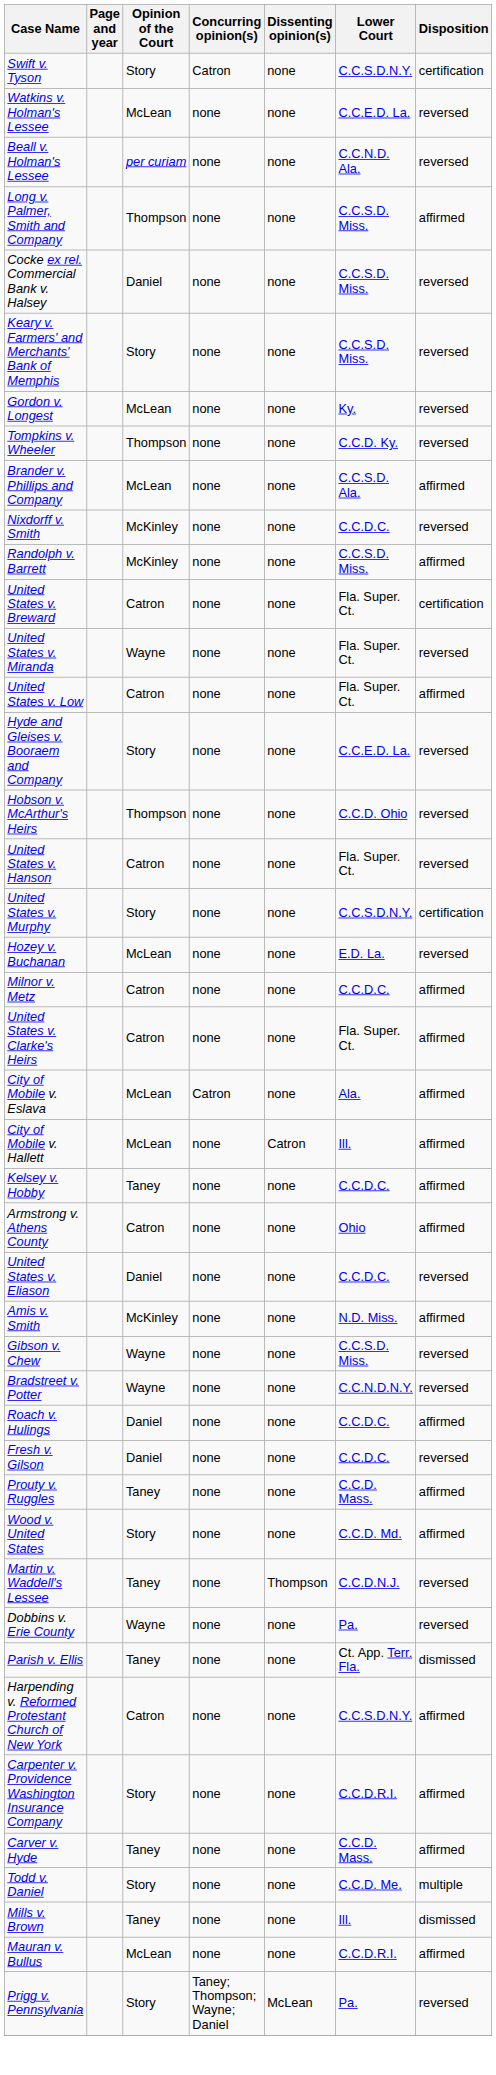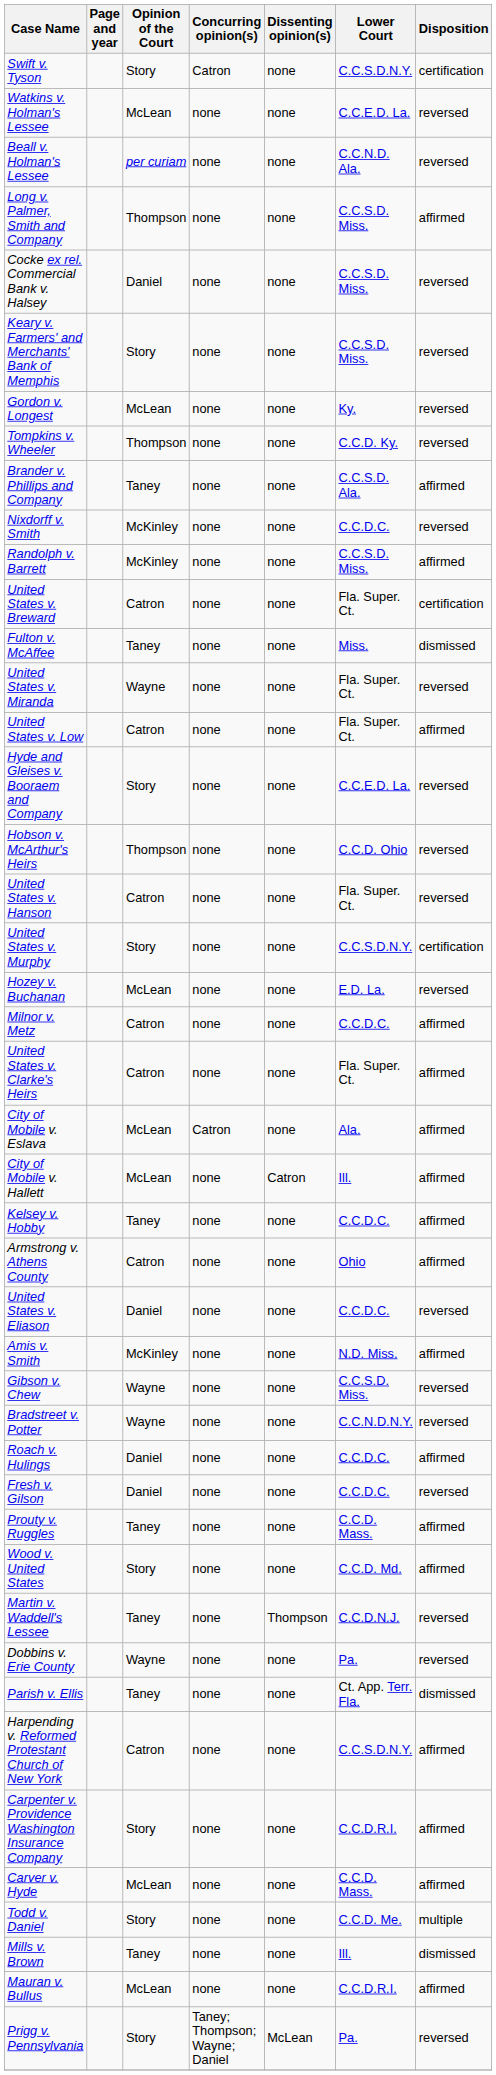 <table class="wikitable sortable">
 <tr>
 <th scope="col" style="width: 400px;">Case Name</th>
 <th scope="col" style="width: 95px;">Page and year</th>
 <th scope="col" style="width: 10px;">Opinion of the Court</th>
 <th scope="col" style="width: 10px;">Concurring opinion(s)</th>
 <th scope="col" style="width: 10px;">Dissenting opinion(s)</th>
 <th scope="col" style="width: 116px;">Lower Court</th>
 <th scope="col" style="width: 116px;">Disposition</th>
 </tr>
 <tr>
 <td><em><a href='#'>Swift v. Tyson</a></em></td>
 <td align="right"></td>
 <td>Story</td>
 <td>Catron</td>
 <td>none</td>
 <td><a href='#'>C.C.S.D.N.Y.</a></td>
 <td>certification</td>
 </tr>
 <tr>
 <td><em><a href='#'>Watkins v. Holman's Lessee</a></em></td>
 <td align="right"></td>
 <td>McLean</td>
 <td>none</td>
 <td>none</td>
 <td><a href='#'>C.C.E.D. La.</a></td>
 <td>reversed</td>
 </tr>
 <tr>
 <td><em><a href='#'>Beall v. Holman's Lessee</a></em></td>
 <td align="right"></td>
 <td><em><a href='#'>per curiam</a></em></td>
 <td>none</td>
 <td>none</td>
 <td><a href='#'>C.C.N.D. Ala.</a></td>
 <td>reversed</td>
 </tr>
 <tr>
 <td><em><a href='#'>Long v. Palmer, Smith and Company</a></em></td>
 <td align="right"></td>
 <td>Thompson</td>
 <td>none</td>
 <td>none</td>
 <td><a href='#'>C.C.S.D. Miss.</a></td>
 <td>affirmed</td>
 </tr>
 <tr>
 <td><em>Cocke <a href='#'>ex rel.</a> Commercial Bank v. Halsey</em></td>
 <td align="right"></td>
 <td>Daniel</td>
 <td>none</td>
 <td>none</td>
 <td><a href='#'>C.C.S.D. Miss.</a></td>
 <td>reversed</td>
 </tr>
 <tr>
 <td><em><a href='#'>Keary v. Farmers' and Merchants' Bank of Memphis</a></em></td>
 <td align="right"></td>
 <td>Story</td>
 <td>none</td>
 <td>none</td>
 <td><a href='#'>C.C.S.D. Miss.</a></td>
 <td>reversed</td>
 </tr>
 <tr>
 <td><em><a href='#'>Gordon v. Longest</a></em></td>
 <td align="right"></td>
 <td>McLean</td>
 <td>none</td>
 <td>none</td>
 <td><a href='#'>Ky.</a></td>
 <td>reversed</td>
 </tr>
 <tr>
 <td><em><a href='#'>Tompkins v. Wheeler</a></em></td>
 <td align="right"></td>
 <td>Thompson</td>
 <td>none</td>
 <td>none</td>
 <td><a href='#'>C.C.D. Ky.</a></td>
 <td>reversed</td>
 </tr>
 <tr>
 <td><em><a href='#'>Brander v. Phillips and Company</a></em></td>
 <td align="right"></td>
-<td>McLean</td>
+<td>Taney</td>
 <td>none</td>
 <td>none</td>
 <td><a href='#'>C.C.S.D. Ala.</a></td>
 <td>affirmed</td>
 </tr>
 <tr>
 <td><em><a href='#'>Nixdorff v. Smith</a></em></td>
 <td align="right"></td>
 <td>McKinley</td>
 <td>none</td>
 <td>none</td>
 <td><a href='#'>C.C.D.C.</a></td>
 <td>reversed</td>
 </tr>
 <tr>
 <td><em><a href='#'>Randolph v. Barrett</a></em></td>
 <td align="right"></td>
 <td>McKinley</td>
 <td>none</td>
 <td>none</td>
 <td><a href='#'>C.C.S.D. Miss.</a></td>
 <td>affirmed</td>
 </tr>
 <tr>
 <td><em><a href='#'>United States v. Breward</a></em></td>
 <td align="right"></td>
 <td>Catron</td>
 <td>none</td>
 <td>none</td>
 <td>Fla. Super. Ct.</td>
 <td>certification</td>
+</tr>
+<tr>
+<td><em><a href='#'>Fulton v. McAffee</a></em></td>
+<td align="right"></td>
+<td>Taney</td>
+<td>none</td>
+<td>none</td>
+<td><a href='#'>Miss.</a></td>
+<td>dismissed</td>
 </tr>
 <tr>
 <td><em><a href='#'>United States v. Miranda</a></em></td>
 <td align="right"></td>
 <td>Wayne</td>
 <td>none</td>
 <td>none</td>
 <td>Fla. Super. Ct.</td>
 <td>reversed</td>
 </tr>
 <tr>
 <td><em><a href='#'>United States v. Low</a></em></td>
 <td align="right"></td>
 <td>Catron</td>
 <td>none</td>
 <td>none</td>
 <td>Fla. Super. Ct.</td>
 <td>affirmed</td>
 </tr>
 <tr>
 <td><em><a href='#'>Hyde and Gleises v. Booraem and Company</a></em></td>
 <td align="right"></td>
 <td>Story</td>
 <td>none</td>
 <td>none</td>
 <td><a href='#'>C.C.E.D. La.</a></td>
 <td>reversed</td>
 </tr>
 <tr>
 <td><em><a href='#'>Hobson v. McArthur's Heirs</a></em></td>
 <td align="right"></td>
 <td>Thompson</td>
 <td>none</td>
 <td>none</td>
 <td><a href='#'>C.C.D. Ohio</a></td>
 <td>reversed</td>
 </tr>
 <tr>
 <td><em><a href='#'>United States v. Hanson</a></em></td>
 <td align="right"></td>
 <td>Catron</td>
 <td>none</td>
 <td>none</td>
 <td>Fla. Super. Ct.</td>
 <td>reversed</td>
 </tr>
 <tr>
 <td><em><a href='#'>United States v. Murphy</a></em></td>
 <td align="right"></td>
 <td>Story</td>
 <td>none</td>
 <td>none</td>
 <td><a href='#'>C.C.S.D.N.Y.</a></td>
 <td>certification</td>
 </tr>
 <tr>
 <td><em><a href='#'>Hozey v. Buchanan</a></em></td>
 <td align="right"></td>
 <td>McLean</td>
 <td>none</td>
 <td>none</td>
 <td><a href='#'>E.D. La.</a></td>
 <td>reversed</td>
 </tr>
 <tr>
 <td><em><a href='#'>Milnor v. Metz</a></em></td>
 <td align="right"></td>
 <td>Catron</td>
 <td>none</td>
 <td>none</td>
 <td><a href='#'>C.C.D.C.</a></td>
 <td>affirmed</td>
 </tr>
 <tr>
 <td><em><a href='#'>United States v. Clarke's Heirs</a></em></td>
 <td align="right"></td>
 <td>Catron</td>
 <td>none</td>
 <td>none</td>
 <td>Fla. Super. Ct.</td>
 <td>affirmed</td>
 </tr>
 <tr>
 <td><em><a href='#'>City of Mobile</a> v. Eslava</em></td>
 <td align="right"></td>
 <td>McLean</td>
 <td>Catron</td>
 <td>none</td>
 <td><a href='#'>Ala.</a></td>
 <td>affirmed</td>
 </tr>
 <tr>
 <td><em><a href='#'>City of Mobile</a> v. Hallett</em></td>
 <td align="right"></td>
 <td>McLean</td>
 <td>none</td>
 <td>Catron</td>
 <td><a href='#'>Ill.</a></td>
 <td>affirmed</td>
 </tr>
 <tr>
 <td><em><a href='#'>Kelsey v. Hobby</a></em></td>
 <td align="right"></td>
 <td>Taney</td>
 <td>none</td>
 <td>none</td>
 <td><a href='#'>C.C.D.C.</a></td>
 <td>affirmed</td>
 </tr>
 <tr>
 <td><em>Armstrong v. <a href='#'>Athens County</a></em></td>
 <td align="right"></td>
 <td>Catron</td>
 <td>none</td>
 <td>none</td>
 <td><a href='#'>Ohio</a></td>
 <td>affirmed</td>
 </tr>
 <tr>
 <td><em><a href='#'>United States v. Eliason</a></em></td>
 <td align="right"></td>
 <td>Daniel</td>
 <td>none</td>
 <td>none</td>
 <td><a href='#'>C.C.D.C.</a></td>
 <td>reversed</td>
 </tr>
 <tr>
 <td><em><a href='#'>Amis v. Smith</a></em></td>
 <td align="right"></td>
 <td>McKinley</td>
 <td>none</td>
 <td>none</td>
 <td><a href='#'>N.D. Miss.</a></td>
 <td>affirmed</td>
 </tr>
 <tr>
 <td><em><a href='#'>Gibson v. Chew</a></em></td>
 <td align="right"></td>
 <td>Wayne</td>
 <td>none</td>
 <td>none</td>
 <td><a href='#'>C.C.S.D. Miss.</a></td>
 <td>reversed</td>
 </tr>
 <tr>
 <td><em><a href='#'>Bradstreet v. Potter</a></em></td>
 <td align="right"></td>
 <td>Wayne</td>
 <td>none</td>
 <td>none</td>
 <td><a href='#'>C.C.N.D.N.Y.</a></td>
 <td>reversed</td>
 </tr>
 <tr>
 <td><em><a href='#'>Roach v. Hulings</a></em></td>
 <td align="right"></td>
 <td>Daniel</td>
 <td>none</td>
 <td>none</td>
 <td><a href='#'>C.C.D.C.</a></td>
 <td>affirmed</td>
 </tr>
 <tr>
 <td><em><a href='#'>Fresh v. Gilson</a></em></td>
 <td align="right"></td>
 <td>Daniel</td>
 <td>none</td>
 <td>none</td>
 <td><a href='#'>C.C.D.C.</a></td>
 <td>reversed</td>
 </tr>
 <tr>
 <td><em><a href='#'>Prouty v. Ruggles</a></em></td>
 <td align="right"></td>
 <td>Taney</td>
 <td>none</td>
 <td>none</td>
 <td><a href='#'>C.C.D. Mass.</a></td>
 <td>affirmed</td>
 </tr>
 <tr>
 <td><em><a href='#'>Wood v. United States</a></em></td>
 <td align="right"></td>
 <td>Story</td>
 <td>none</td>
 <td>none</td>
 <td><a href='#'>C.C.D. Md.</a></td>
 <td>affirmed</td>
 </tr>
 <tr>
 <td><em><a href='#'>Martin v. Waddell's Lessee</a></em></td>
 <td align="right"></td>
 <td>Taney</td>
 <td>none</td>
 <td>Thompson</td>
 <td><a href='#'>C.C.D.N.J.</a></td>
 <td>reversed</td>
 </tr>
 <tr>
 <td><em>Dobbins v. <a href='#'>Erie County</a></em></td>
 <td align="right"></td>
 <td>Wayne</td>
 <td>none</td>
 <td>none</td>
 <td><a href='#'>Pa.</a></td>
 <td>reversed</td>
 </tr>
 <tr>
 <td><em><a href='#'>Parish v. Ellis</a></em></td>
 <td align="right"></td>
 <td>Taney</td>
 <td>none</td>
 <td>none</td>
 <td>Ct. App.  <a href='#'>Terr. Fla.</a></td>
 <td>dismissed</td>
 </tr>
 <tr>
 <td><em>Harpending v. <a href='#'>Reformed Protestant Church of New York</a></em></td>
 <td align="right"></td>
 <td>Catron</td>
 <td>none</td>
 <td>none</td>
 <td><a href='#'>C.C.S.D.N.Y.</a></td>
 <td>affirmed</td>
 </tr>
 <tr>
 <td><em><a href='#'>Carpenter v. Providence Washington Insurance Company</a></em></td>
 <td align="right"></td>
 <td>Story</td>
 <td>none</td>
 <td>none</td>
 <td><a href='#'>C.C.D.R.I.</a></td>
 <td>affirmed</td>
 </tr>
 <tr>
 <td><em><a href='#'>Carver v. Hyde</a></em></td>
 <td align="right"></td>
-<td>Taney</td>
+<td>McLean</td>
 <td>none</td>
 <td>none</td>
 <td><a href='#'>C.C.D. Mass.</a></td>
 <td>affirmed</td>
 </tr>
 <tr>
 <td><em><a href='#'>Todd v. Daniel</a></em></td>
 <td align="right"></td>
 <td>Story</td>
 <td>none</td>
 <td>none</td>
 <td><a href='#'>C.C.D. Me.</a></td>
 <td>multiple</td>
 </tr>
 <tr>
 <td><em><a href='#'>Mills v. Brown</a></em></td>
 <td align="right"></td>
 <td>Taney</td>
 <td>none</td>
 <td>none</td>
 <td><a href='#'>Ill.</a></td>
 <td>dismissed</td>
 </tr>
 <tr>
 <td><em><a href='#'>Mauran v. Bullus</a></em></td>
 <td align="right"></td>
 <td>McLean</td>
 <td>none</td>
 <td>none</td>
 <td><a href='#'>C.C.D.R.I.</a></td>
 <td>affirmed</td>
 </tr>
 <tr>
 <td><em><a href='#'>Prigg v. Pennsylvania</a></em></td>
 <td align="right"></td>
 <td>Story</td>
 <td>Taney; Thompson; Wayne; Daniel</td>
 <td>McLean</td>
 <td><a href='#'>Pa.</a></td>
 <td>reversed</td>
 </tr>
 <tr>
 </tr>
 </table>
